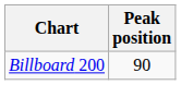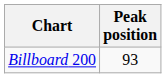 <table class="wikitable">
 <tr>
 <th>Chart</th>
 <th>Peak<br>position</th>
 </tr>
 <tr>
 <td><a href='#'><em>Billboard</em> 200</a></td>
-<td align="center">90</td>
+<td align="center">93</td>
 </tr>
 </table>
